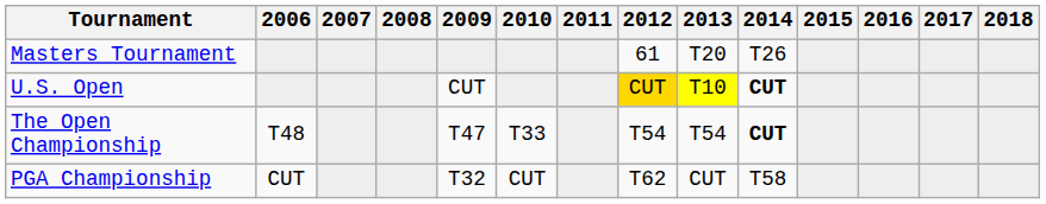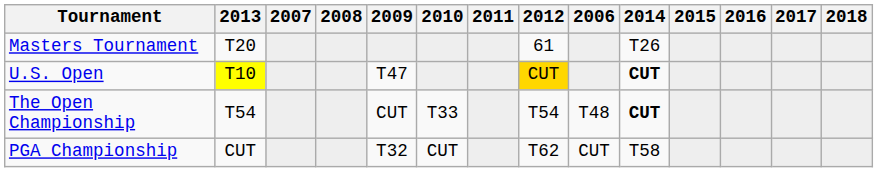 <table class="wikitable" style="font-size:95%;text-align:center;">
 <tr>
 <th>Tournament</th>
-<th>2006</th>
+<th>2013</th>
 <th>2007</th>
 <th>2008</th>
 <th>2009</th>
 <th>2010</th>
 <th>2011</th>
 <th>2012</th>
-<th>2013</th>
+<th>2006</th>
 <th>2014</th>
 <th>2015</th>
 <th>2016</th>
 <th>2017</th>
 <th>2018</th>
 </tr>
 <tr>
 <td align=left><a href='#'>Masters Tournament</a></td>
-<td style="background:#eeeeee;"></td>
+<td>T20</td>
 <td style="background:#eeeeee;"></td>
 <td style="background:#eeeeee;"></td>
 <td style="background:#eeeeee;"></td>
 <td style="background:#eeeeee;"></td>
 <td style="background:#eeeeee;"></td>
 <td>61</td>
-<td>T20</td>
+<td style="background:#eeeeee;"></td>
 <td>T26</td>
 <td style="background:#eeeeee;"></td>
 <td style="background:#eeeeee;"></td>
 <td style="background:#eeeeee;"></td>
 <td style="background:#eeeeee;"></td>
 </tr>
 <tr>
 <td align=left><a href='#'>U.S. Open</a></td>
+<td style="background:yellow;">T10</td>
 <td style="background:#eeeeee;"></td>
 <td style="background:#eeeeee;"></td>
-<td style="background:#eeeeee;"></td>
-<td>CUT</td>
+<td>T47</td>
 <td style="background:#eeeeee;"></td>
 <td style="background:#eeeeee;"></td>
 <td style="background: gold;">CUT</td>
-<td style="background:yellow;">T10</td>
+<td style="background:#eeeeee;"></td>
 <td><strong>CUT</strong></td>
 <td style="background:#eeeeee;"></td>
 <td style="background:#eeeeee;"></td>
 <td style="background:#eeeeee;"></td>
 <td style="background:#eeeeee;"></td>
 </tr>
 <tr>
 <td align=left><a href='#'>The Open Championship</a></td>
-<td>T48</td>
+<td>T54</td>
 <td style="background:#eeeeee;"></td>
 <td style="background:#eeeeee;"></td>
-<td>T47</td>
+<td>CUT</td>
 <td>T33</td>
 <td style="background:#eeeeee;"></td>
 <td>T54</td>
-<td>T54</td>
+<td>T48</td>
 <td><strong>CUT</strong></td>
 <td style="background:#eeeeee;"></td>
 <td style="background:#eeeeee;"></td>
 <td style="background:#eeeeee;"></td>
 <td style="background:#eeeeee;"></td>
 </tr>
 <tr>
 <td align=left><a href='#'>PGA Championship</a></td>
 <td>CUT</td>
 <td style="background:#eeeeee;"></td>
 <td style="background:#eeeeee;"></td>
 <td>T32</td>
 <td>CUT</td>
 <td style="background:#eeeeee;"></td>
 <td>T62</td>
 <td>CUT</td>
 <td>T58</td>
 <td style="background:#eeeeee;"></td>
 <td style="background:#eeeeee;"></td>
 <td style="background:#eeeeee;"></td>
 <td style="background:#eeeeee;"></td>
 </tr>
 </table>
